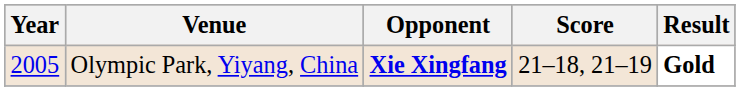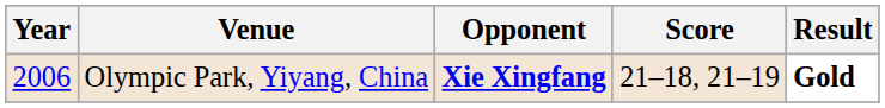 <table class="sortable wikitable" style="font-size: 90%">
 <tr>
 <th>Year</th>
 <th>Venue</th>
 <th>Opponent</th>
 <th>Score</th>
 <th>Result</th>
 </tr>
 <tr style="background:#F3E6D7">
-<td align="center"><a href='#'>2005</a></td>
+<td align="center"><a href='#'>2006</a></td>
 <td align="left">Olympic Park, <a href='#'>Yiyang</a>, <a href='#'>China</a></td>
 <td align="left"><strong> <a href='#'>Xie Xingfang</a></strong></td>
 <td align="left">21–18, 21–19</td>
 <td style="text-align:left; background:white"> <strong>Gold</strong></td>
 </tr>
 </table>
